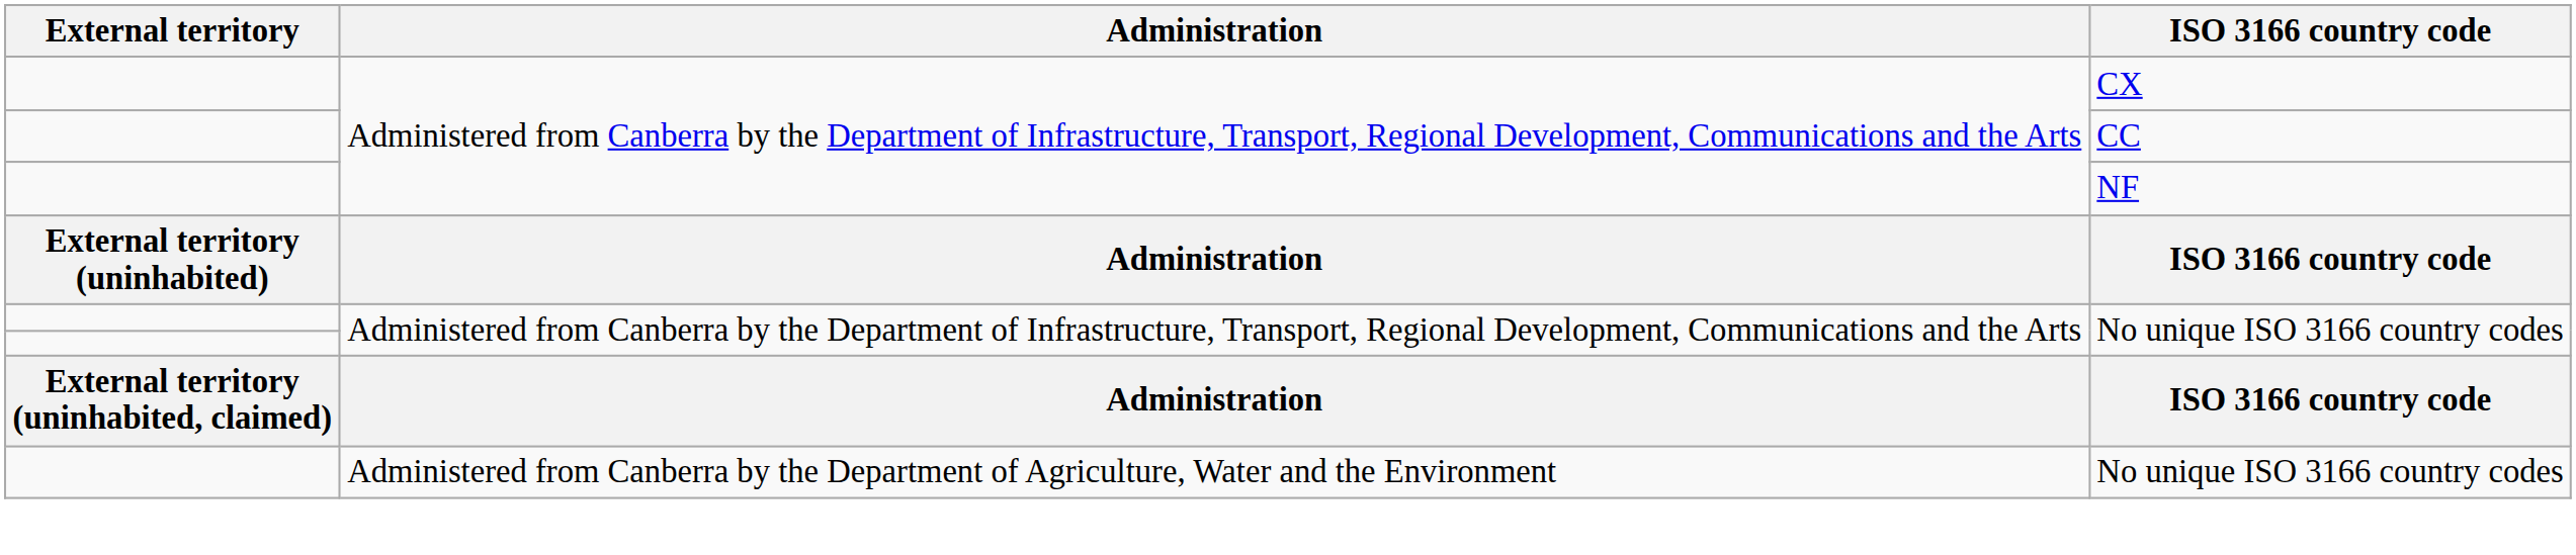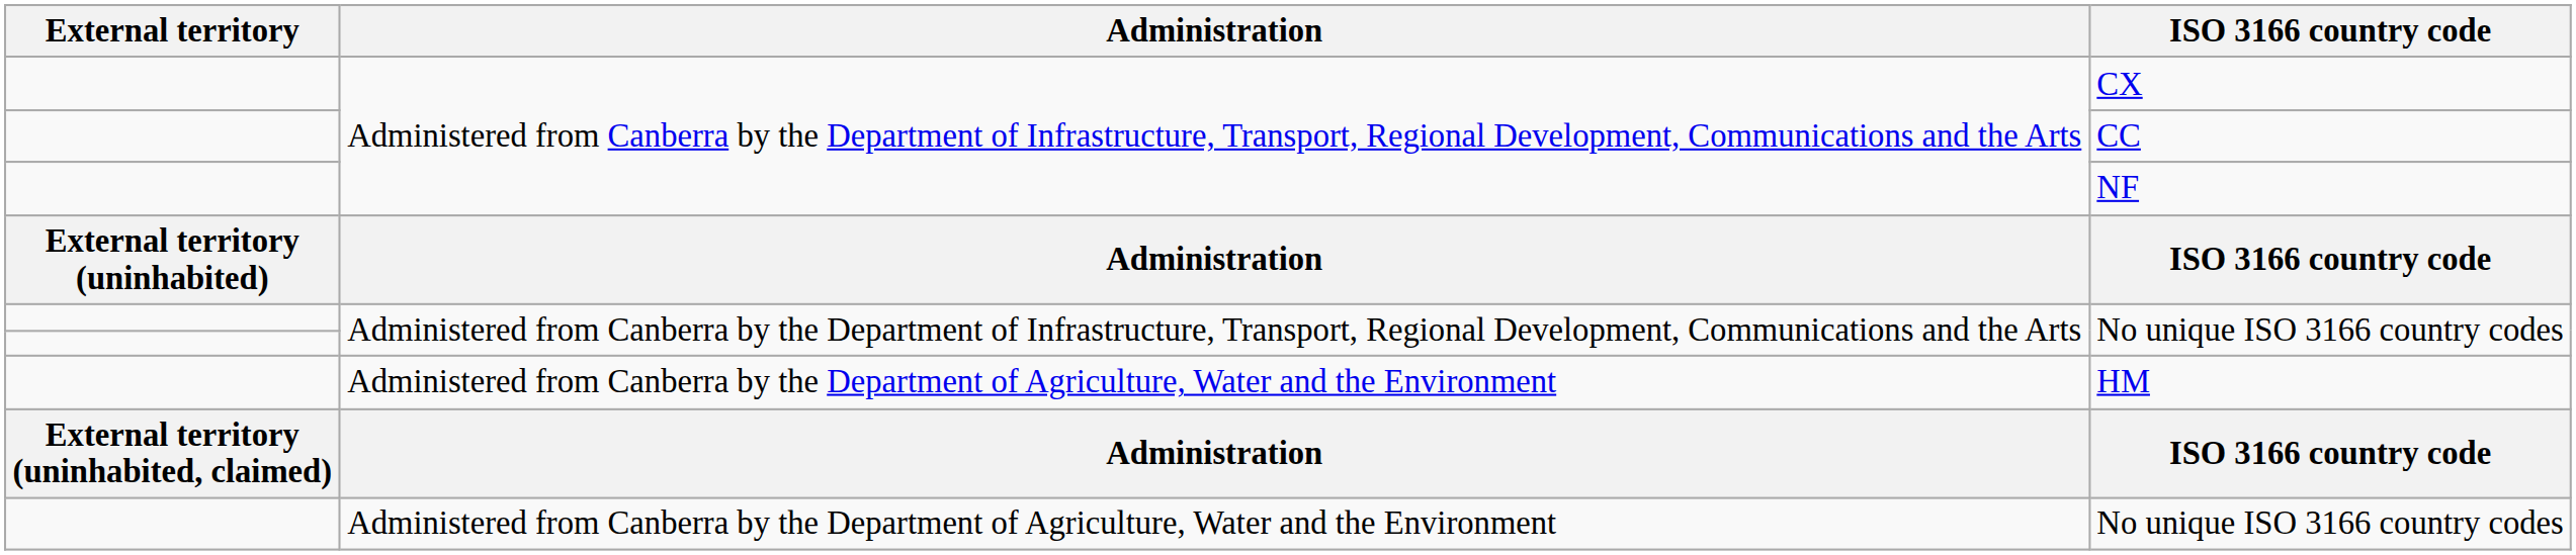 <table class="wikitable sortable">
 <tr>
 <th>External territory</th>
 <th>Administration</th>
 <th>ISO 3166 country code</th>
 </tr>
 <tr>
 <td></td>
 <td rowspan=3>Administered from <a href='#'>Canberra</a> by the <a href='#'>Department of Infrastructure, Transport, Regional Development, Communications and the Arts</a></td>
 <td><a href='#'>CX</a></td>
 </tr>
 <tr>
 <td></td>
 <td><a href='#'>CC</a></td>
 </tr>
 <tr>
 <td></td>
 <td><a href='#'>NF</a></td>
 </tr>
 <tr>
 <th>External territory<br>(uninhabited)</th>
 <th>Administration</th>
 <th>ISO 3166 country code</th>
 </tr>
 <tr>
 <td></td>
 <td rowspan=2>Administered from Canberra by the Department of Infrastructure, Transport, Regional Development, Communications and the Arts</td>
 <td rowspan="2">No unique ISO 3166 country codes</td>
 </tr>
 <tr>
 <td></td>
 </tr>
 <tr>
+<td></td>
+<td>Administered from Canberra by the <a href='#'>Department of Agriculture, Water and the Environment</a></td>
+<td><a href='#'>HM</a></td>
+</tr>
+<tr>
 <th>External territory<br>(uninhabited, claimed)</th>
 <th>Administration</th>
 <th>ISO 3166 country code</th>
 </tr>
 <tr>
 <td><em></em></td>
 <td>Administered from Canberra by the Department of Agriculture, Water and the Environment</td>
 <td>No unique ISO 3166 country codes</td>
 </tr>
 </table>
